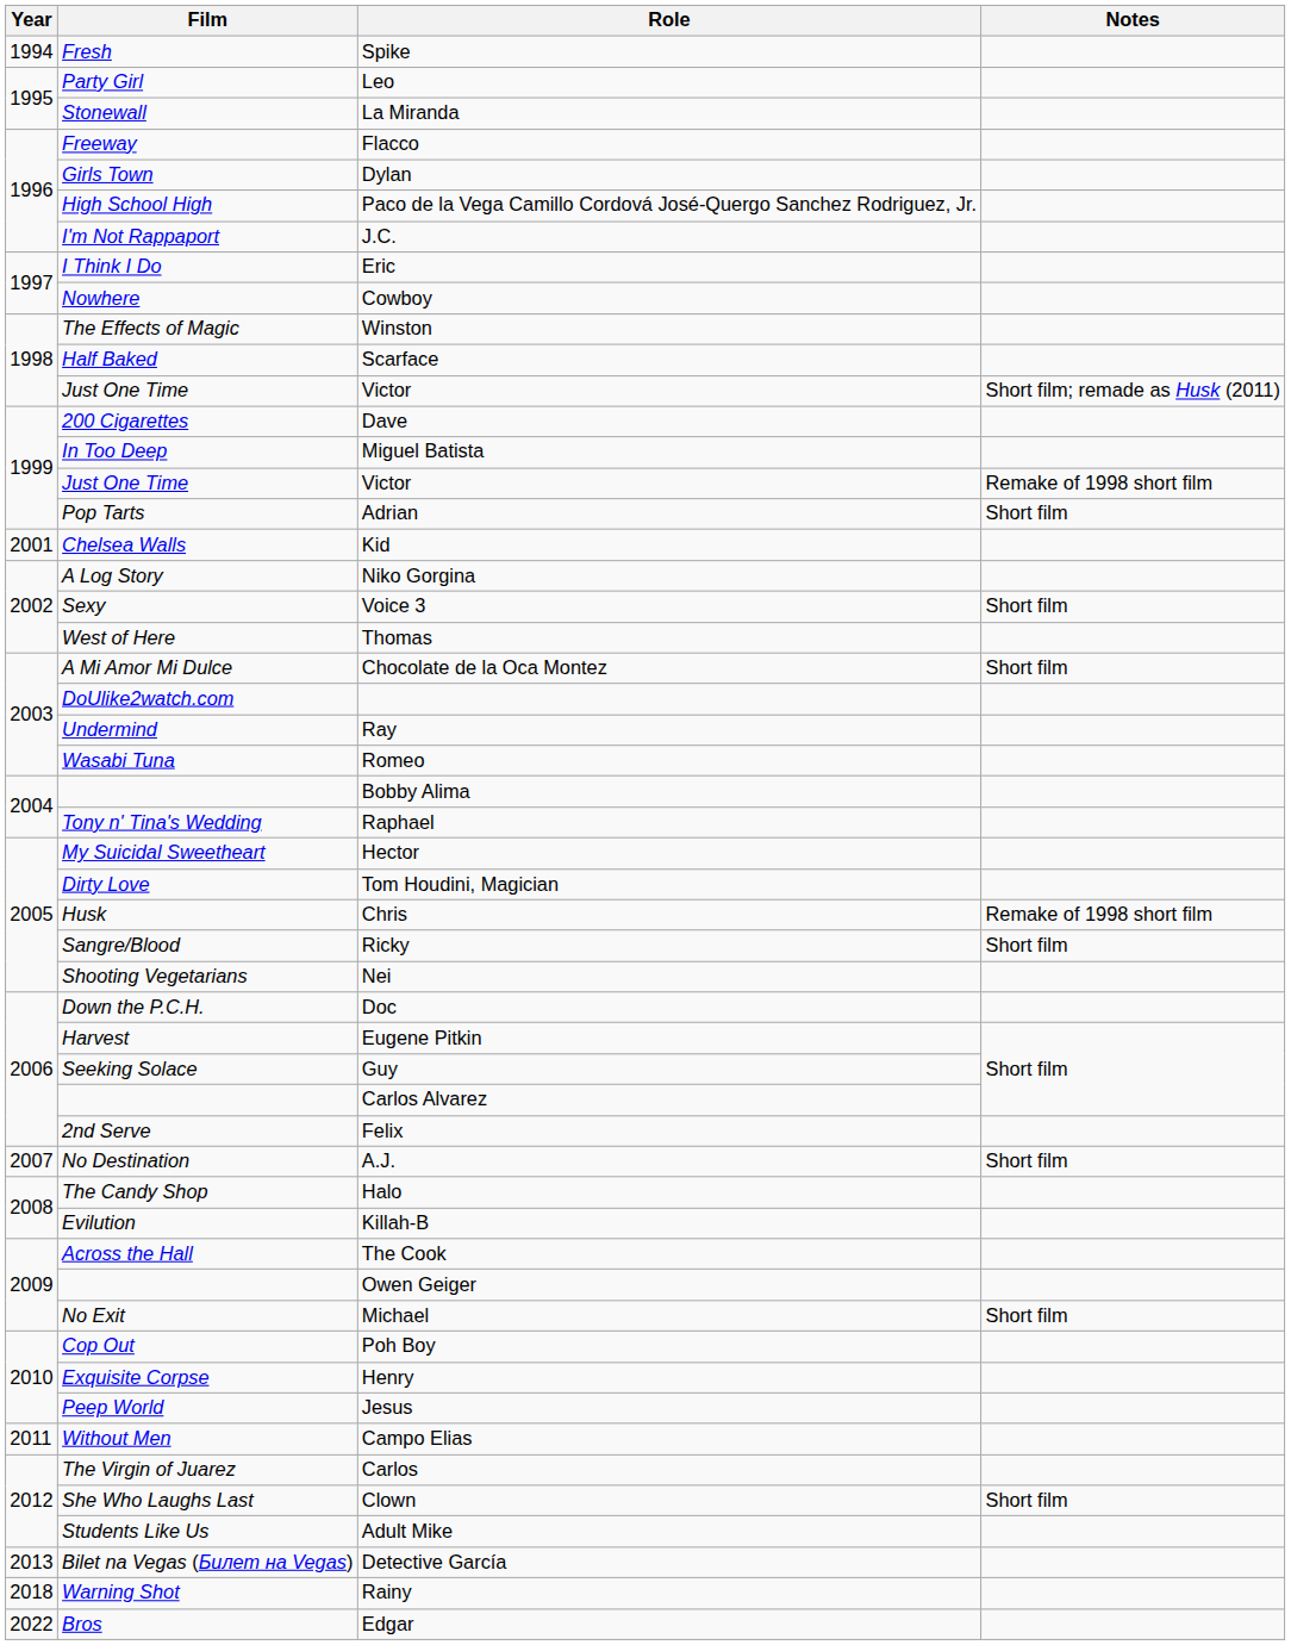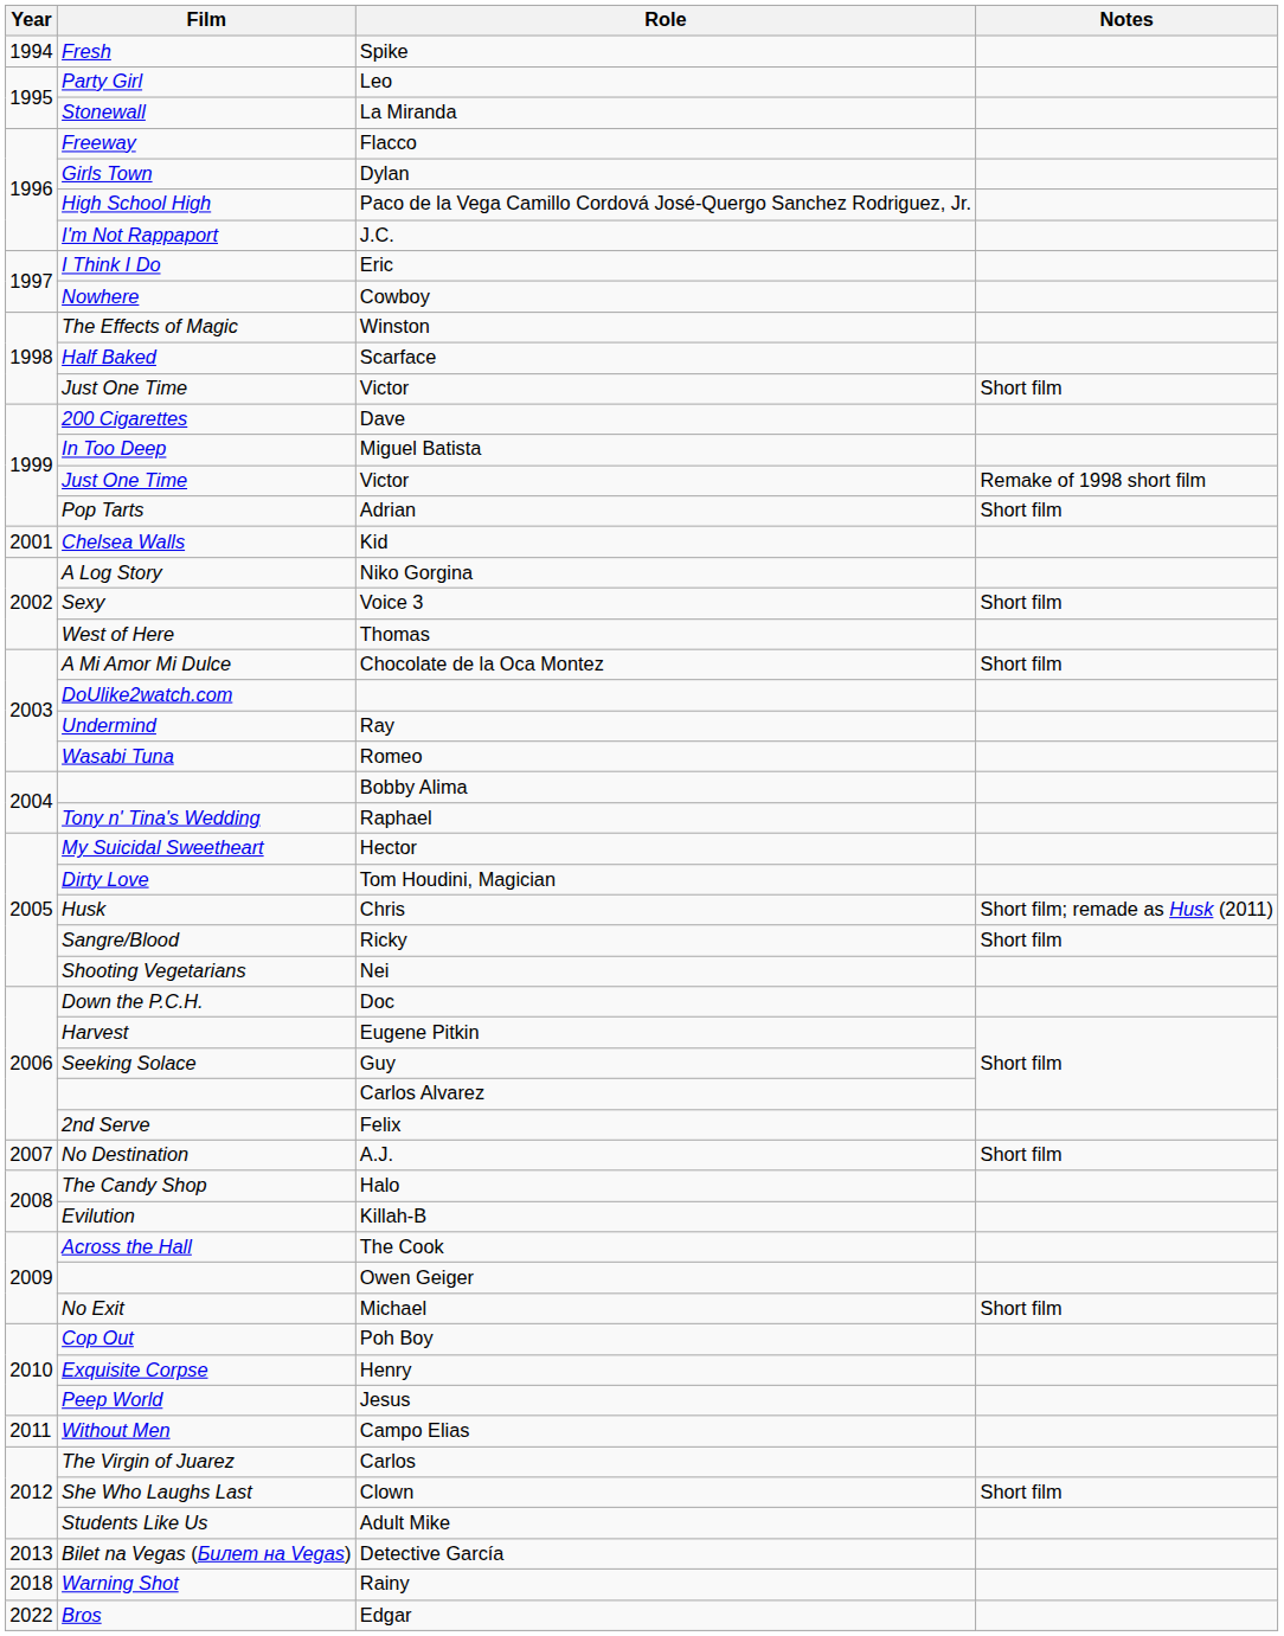 <table class="wikitable sortable">
 <tr>
 <th>Year</th>
 <th>Film</th>
 <th>Role</th>
 <th class="unsortable">Notes</th>
 </tr>
 <tr>
 <td>1994</td>
 <td><em><a href='#'>Fresh</a></em></td>
 <td>Spike</td>
 <td></td>
 </tr>
 <tr>
 <td rowspan="2">1995</td>
 <td><em><a href='#'>Party Girl</a></em></td>
 <td>Leo</td>
 <td></td>
 </tr>
 <tr>
 <td><em><a href='#'>Stonewall</a></em></td>
 <td>La Miranda</td>
 <td></td>
 </tr>
 <tr>
 <td rowspan="4">1996</td>
 <td><em><a href='#'>Freeway</a></em></td>
 <td>Flacco</td>
 <td></td>
 </tr>
 <tr>
 <td><em><a href='#'>Girls Town</a></em></td>
 <td>Dylan</td>
 <td></td>
 </tr>
 <tr>
 <td><em><a href='#'>High School High</a></em></td>
 <td>Paco de la Vega Camillo Cordová José-Quergo Sanchez Rodriguez, Jr.</td>
 <td></td>
 </tr>
 <tr>
 <td><em><a href='#'>I'm Not Rappaport</a></em></td>
 <td>J.C.</td>
 <td></td>
 </tr>
 <tr>
 <td rowspan="2">1997</td>
 <td><em><a href='#'>I Think I Do</a></em></td>
 <td>Eric</td>
 <td></td>
 </tr>
 <tr>
 <td><em><a href='#'>Nowhere</a></em></td>
 <td>Cowboy</td>
 <td></td>
 </tr>
 <tr>
 <td rowspan="3">1998</td>
 <td><em>The Effects of Magic</em></td>
 <td>Winston</td>
 <td></td>
 </tr>
 <tr>
 <td><em><a href='#'>Half Baked</a></em></td>
 <td>Scarface</td>
 <td></td>
 </tr>
 <tr>
 <td><em>Just One Time</em></td>
 <td>Victor</td>
-<td>Short film; remade as <em><a href='#'>Husk</a></em> (2011)</td>
+<td>Short film</td>
 </tr>
 <tr>
 <td rowspan="4">1999</td>
 <td><em><a href='#'>200 Cigarettes</a></em></td>
 <td>Dave</td>
 <td></td>
 </tr>
 <tr>
 <td><em><a href='#'>In Too Deep</a></em></td>
 <td>Miguel Batista</td>
 <td></td>
 </tr>
 <tr>
 <td><em><a href='#'>Just One Time</a></em></td>
 <td>Victor</td>
 <td>Remake of 1998 short film</td>
 </tr>
 <tr>
 <td><em>Pop Tarts</em></td>
 <td>Adrian</td>
 <td>Short film</td>
 </tr>
 <tr>
 <td>2001</td>
 <td><em><a href='#'>Chelsea Walls</a></em></td>
 <td>Kid</td>
 <td></td>
 </tr>
 <tr>
 <td rowspan="3">2002</td>
 <td><em>A Log Story</em></td>
 <td>Niko Gorgina</td>
 <td></td>
 </tr>
 <tr>
 <td><em>Sexy</em></td>
 <td>Voice 3</td>
 <td>Short film</td>
 </tr>
 <tr>
 <td><em>West of Here</em></td>
 <td>Thomas</td>
 <td></td>
 </tr>
 <tr>
 <td rowspan="4">2003</td>
 <td><em>A Mi Amor Mi Dulce</em></td>
 <td>Chocolate de la Oca Montez</td>
 <td>Short film</td>
 </tr>
 <tr>
 <td><em><a href='#'>DoUlike2watch.com</a></em></td>
 <td></td>
 <td></td>
 </tr>
 <tr>
 <td><em><a href='#'>Undermind</a></em></td>
 <td>Ray</td>
 <td></td>
 </tr>
 <tr>
 <td><em><a href='#'>Wasabi Tuna</a></em></td>
 <td>Romeo</td>
 <td></td>
 </tr>
 <tr>
 <td rowspan="2">2004</td>
 <td><em></em></td>
 <td>Bobby Alima</td>
 <td></td>
 </tr>
 <tr>
 <td><em><a href='#'>Tony n' Tina's Wedding</a></em></td>
 <td>Raphael</td>
 <td></td>
 </tr>
 <tr>
 <td rowspan="5">2005</td>
 <td><em><a href='#'>My Suicidal Sweetheart</a></em></td>
 <td>Hector</td>
 <td></td>
 </tr>
 <tr>
 <td><em><a href='#'>Dirty Love</a></em></td>
 <td>Tom Houdini, Magician</td>
 <td></td>
 </tr>
 <tr>
 <td><em>Husk</em></td>
 <td>Chris</td>
-<td>Remake of 1998 short film</td>
+<td>Short film; remade as <em><a href='#'>Husk</a></em> (2011)</td>
 </tr>
 <tr>
 <td><em>Sangre/Blood</em></td>
 <td>Ricky</td>
 <td>Short film</td>
 </tr>
 <tr>
 <td><em>Shooting Vegetarians</em></td>
 <td>Nei</td>
 <td></td>
 </tr>
 <tr>
 <td rowspan="5">2006</td>
 <td><em>Down the P.C.H.</em></td>
 <td>Doc</td>
 <td></td>
 </tr>
 <tr>
 <td><em>Harvest</em></td>
 <td>Eugene Pitkin</td>
 <td rowspan="3">Short film</td>
 </tr>
 <tr>
 <td><em>Seeking Solace</em></td>
 <td>Guy</td>
 </tr>
 <tr>
 <td><em></em></td>
 <td>Carlos Alvarez</td>
 </tr>
 <tr>
 <td><em>2nd Serve</em></td>
 <td>Felix</td>
 <td></td>
 </tr>
 <tr>
 <td>2007</td>
 <td><em>No Destination</em></td>
 <td>A.J.</td>
 <td>Short film</td>
 </tr>
 <tr>
 <td rowspan="2">2008</td>
 <td><em>The Candy Shop</em></td>
 <td>Halo</td>
 <td></td>
 </tr>
 <tr>
 <td><em>Evilution</em></td>
 <td>Killah-B</td>
 <td></td>
 </tr>
 <tr>
 <td rowspan="3">2009</td>
 <td><em><a href='#'>Across the Hall</a></em></td>
 <td>The Cook</td>
 <td></td>
 </tr>
 <tr>
 <td><em></em></td>
 <td>Owen Geiger</td>
 <td></td>
 </tr>
 <tr>
 <td><em>No Exit</em></td>
 <td>Michael</td>
 <td>Short film</td>
 </tr>
 <tr>
 <td rowspan="3">2010</td>
 <td><em><a href='#'>Cop Out</a></em></td>
 <td>Poh Boy</td>
 <td></td>
 </tr>
 <tr>
 <td><em><a href='#'>Exquisite Corpse</a></em></td>
 <td>Henry</td>
 <td></td>
 </tr>
 <tr>
 <td><em><a href='#'>Peep World</a></em></td>
 <td>Jesus</td>
 <td></td>
 </tr>
 <tr>
 <td>2011</td>
 <td><em><a href='#'>Without Men</a></em></td>
 <td>Campo Elias</td>
 <td></td>
 </tr>
 <tr>
 <td rowspan="3">2012</td>
 <td><em>The Virgin of Juarez</em></td>
 <td>Carlos</td>
 <td></td>
 </tr>
 <tr>
 <td><em>She Who Laughs Last</em></td>
 <td>Clown</td>
 <td>Short film</td>
 </tr>
 <tr>
 <td><em>Students Like Us</em></td>
 <td>Adult Mike</td>
 <td></td>
 </tr>
 <tr>
 <td>2013</td>
 <td><em>Bilet na Vegas</em> (<em><a href='#'>Билет на Vegas</a></em>)</td>
 <td>Detective García</td>
 <td></td>
 </tr>
 <tr>
 <td>2018</td>
 <td><em><a href='#'>Warning Shot</a></em></td>
 <td>Rainy</td>
 <td></td>
 </tr>
 <tr>
 <td>2022</td>
 <td><em><a href='#'>Bros</a></em></td>
 <td>Edgar</td>
 <td></td>
 </tr>
 </table>
